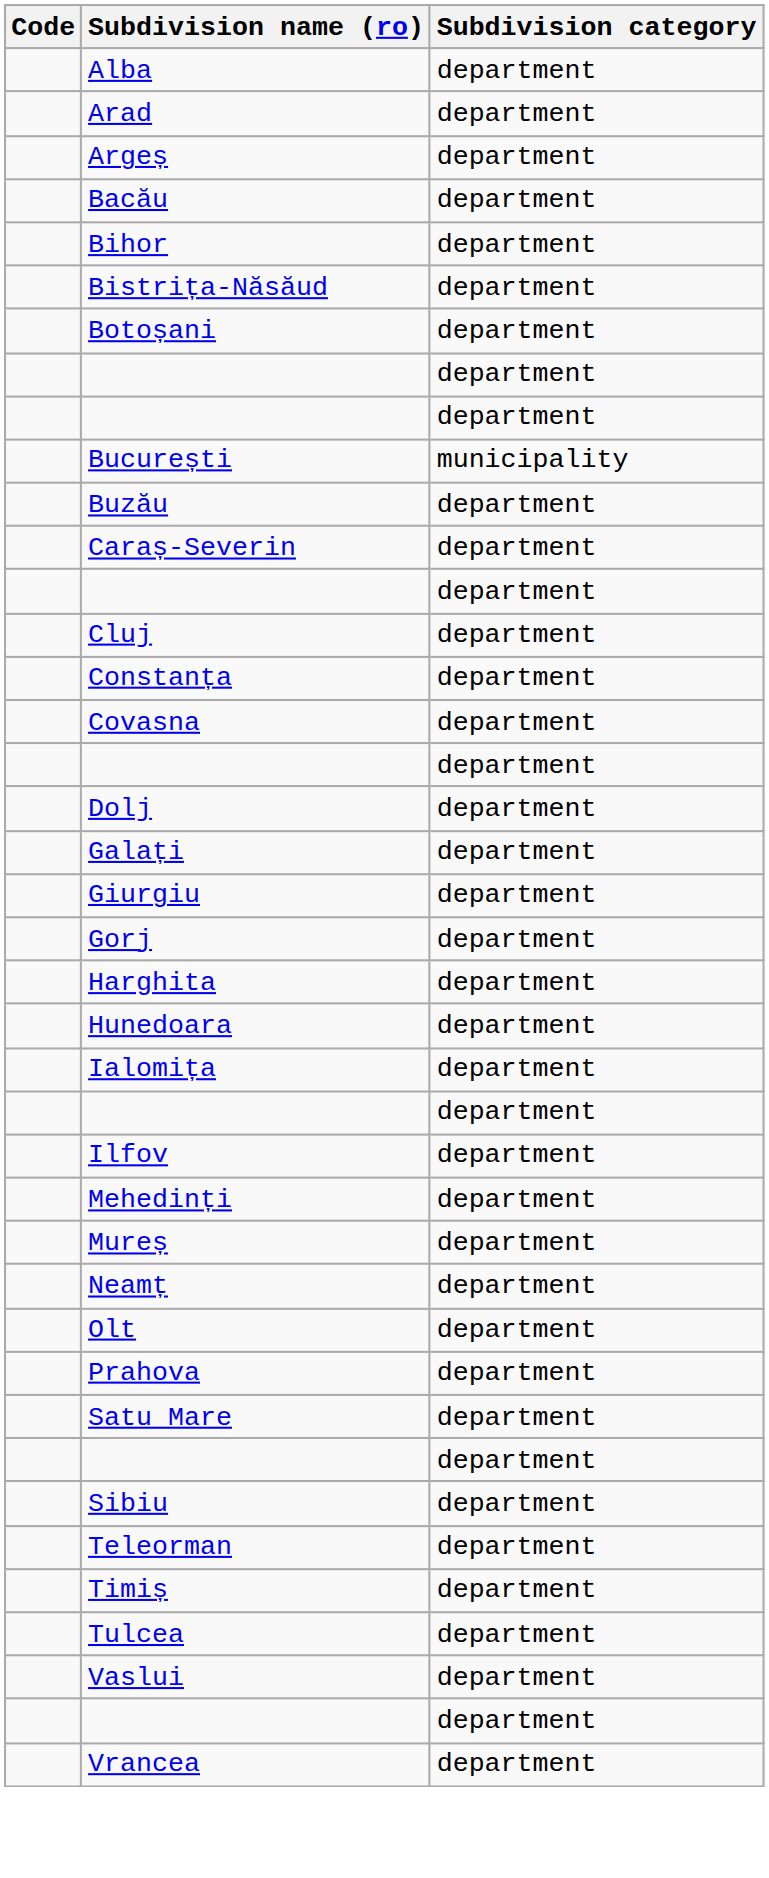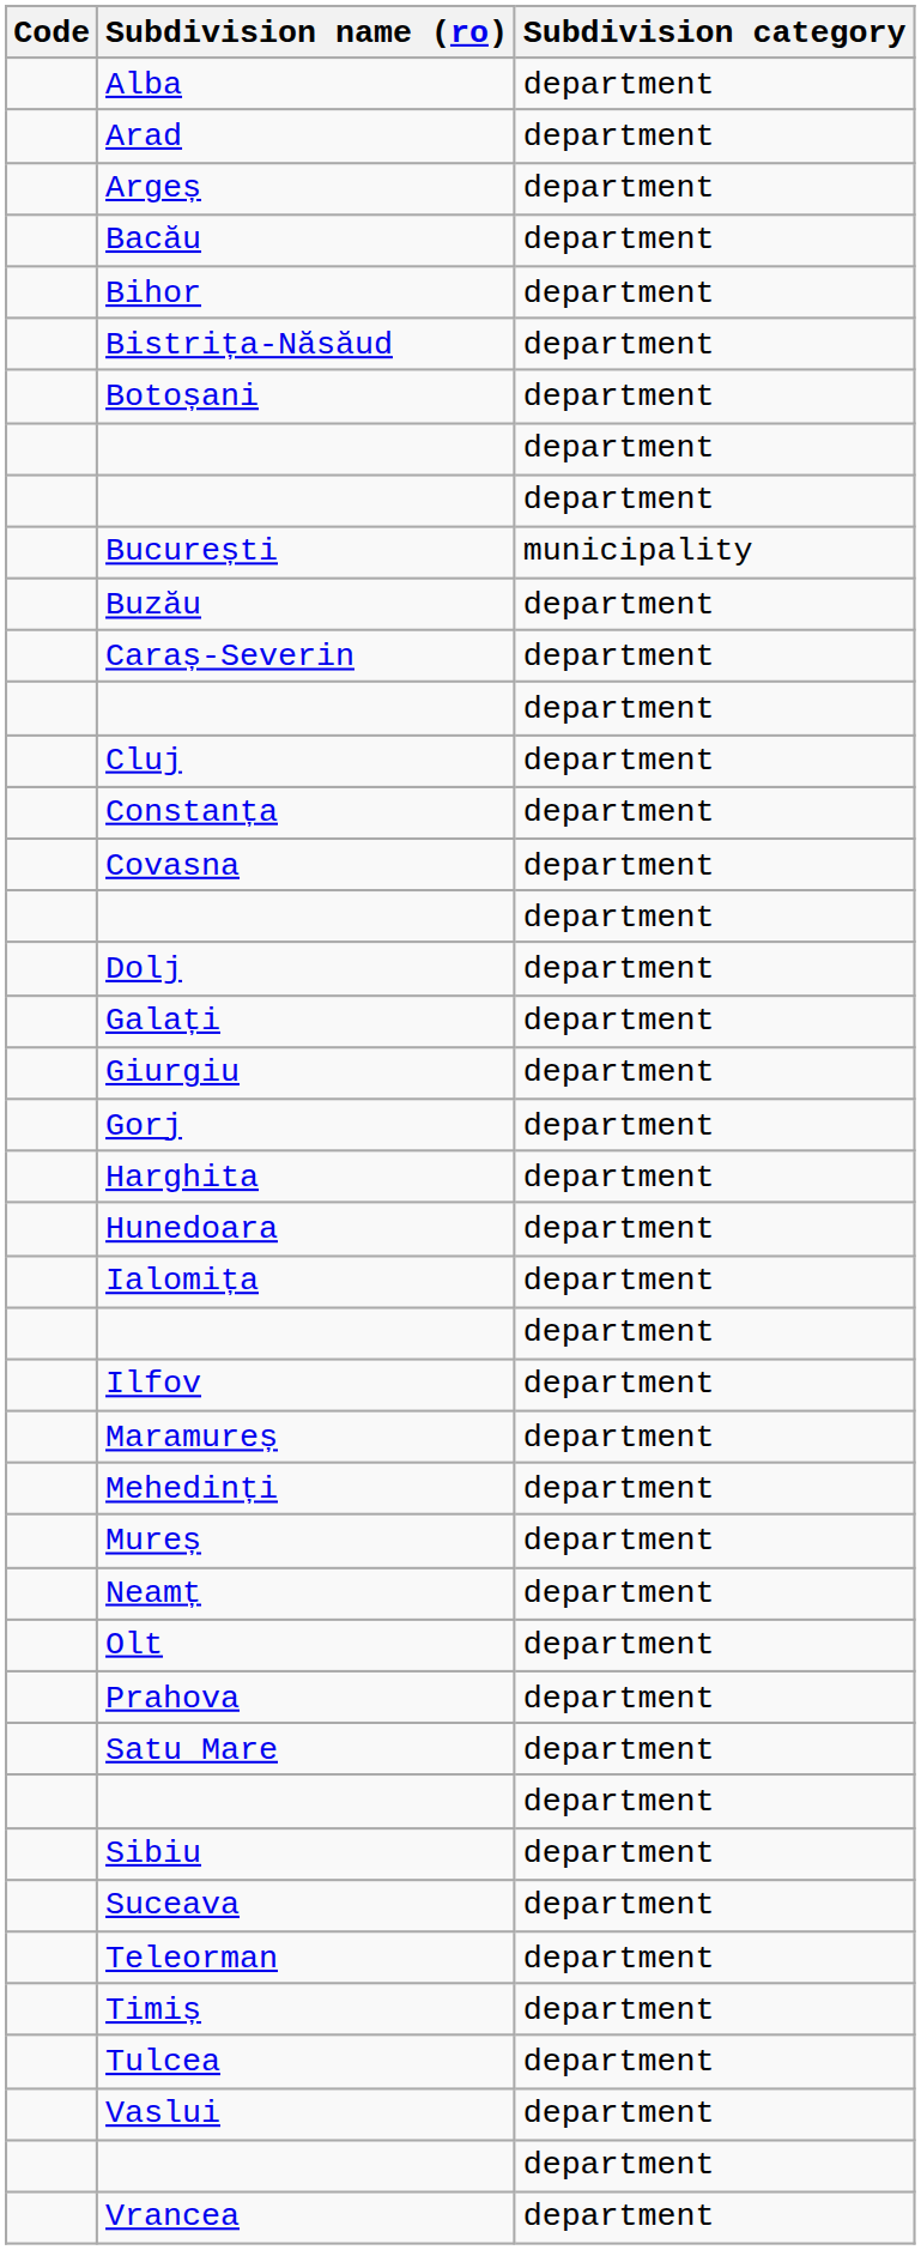 <table class="wikitable sortable">
 <tr>
 <th>Code</th>
 <th>Subdivision name (<a href='#'>ro</a>)</th>
 <th>Subdivision category</th>
 </tr>
 <tr>
 <td></td>
 <td><a href='#'>Alba</a></td>
 <td>department</td>
 </tr>
 <tr>
 <td></td>
 <td><a href='#'>Arad</a></td>
 <td>department</td>
 </tr>
 <tr>
 <td></td>
 <td><a href='#'>Argeș</a></td>
 <td>department</td>
 </tr>
 <tr>
 <td></td>
 <td><a href='#'>Bacău</a></td>
 <td>department</td>
 </tr>
 <tr>
 <td></td>
 <td><a href='#'>Bihor</a></td>
 <td>department</td>
 </tr>
 <tr>
 <td></td>
 <td><a href='#'>Bistrița-Năsăud</a></td>
 <td>department</td>
 </tr>
 <tr>
 <td></td>
 <td><a href='#'>Botoșani</a></td>
 <td>department</td>
 </tr>
 <tr>
 <td></td>
 <td></td>
 <td>department</td>
 </tr>
 <tr>
 <td></td>
 <td></td>
 <td>department</td>
 </tr>
 <tr>
 <td></td>
 <td><a href='#'>București</a></td>
 <td>municipality</td>
 </tr>
 <tr>
 <td></td>
 <td><a href='#'>Buzău</a></td>
 <td>department</td>
 </tr>
 <tr>
 <td></td>
 <td><a href='#'>Caraș-Severin</a></td>
 <td>department</td>
 </tr>
 <tr>
 <td></td>
 <td></td>
 <td>department</td>
 </tr>
 <tr>
 <td></td>
 <td><a href='#'>Cluj</a></td>
 <td>department</td>
 </tr>
 <tr>
 <td></td>
 <td><a href='#'>Constanța</a></td>
 <td>department</td>
 </tr>
 <tr>
 <td></td>
 <td><a href='#'>Covasna</a></td>
 <td>department</td>
 </tr>
 <tr>
 <td></td>
 <td></td>
 <td>department</td>
 </tr>
 <tr>
 <td></td>
 <td><a href='#'>Dolj</a></td>
 <td>department</td>
 </tr>
 <tr>
 <td></td>
 <td><a href='#'>Galați</a></td>
 <td>department</td>
 </tr>
 <tr>
 <td></td>
 <td><a href='#'>Giurgiu</a></td>
 <td>department</td>
 </tr>
 <tr>
 <td></td>
 <td><a href='#'>Gorj</a></td>
 <td>department</td>
 </tr>
 <tr>
 <td></td>
 <td><a href='#'>Harghita</a></td>
 <td>department</td>
 </tr>
 <tr>
 <td></td>
 <td><a href='#'>Hunedoara</a></td>
 <td>department</td>
 </tr>
 <tr>
 <td></td>
 <td><a href='#'>Ialomița</a></td>
 <td>department</td>
 </tr>
 <tr>
 <td></td>
 <td></td>
 <td>department</td>
 </tr>
 <tr>
 <td></td>
 <td><a href='#'>Ilfov</a></td>
 <td>department</td>
 </tr>
 <tr>
 <td></td>
+<td><a href='#'>Maramureș</a></td>
+<td>department</td>
+</tr>
+<tr>
+<td></td>
 <td><a href='#'>Mehedinți</a></td>
 <td>department</td>
 </tr>
 <tr>
 <td></td>
 <td><a href='#'>Mureș</a></td>
 <td>department</td>
 </tr>
 <tr>
 <td></td>
 <td><a href='#'>Neamț</a></td>
 <td>department</td>
 </tr>
 <tr>
 <td></td>
 <td><a href='#'>Olt</a></td>
 <td>department</td>
 </tr>
 <tr>
 <td></td>
 <td><a href='#'>Prahova</a></td>
 <td>department</td>
 </tr>
 <tr>
 <td></td>
 <td><a href='#'>Satu Mare</a></td>
 <td>department</td>
 </tr>
 <tr>
 <td></td>
 <td></td>
 <td>department</td>
 </tr>
 <tr>
 <td></td>
 <td><a href='#'>Sibiu</a></td>
 <td>department</td>
 </tr>
 <tr>
 <td></td>
+<td><a href='#'>Suceava</a></td>
+<td>department</td>
+</tr>
+<tr>
+<td></td>
 <td><a href='#'>Teleorman</a></td>
 <td>department</td>
 </tr>
 <tr>
 <td></td>
 <td><a href='#'>Timiș</a></td>
 <td>department</td>
 </tr>
 <tr>
 <td></td>
 <td><a href='#'>Tulcea</a></td>
 <td>department</td>
 </tr>
 <tr>
 <td></td>
 <td><a href='#'>Vaslui</a></td>
 <td>department</td>
 </tr>
 <tr>
 <td></td>
 <td></td>
 <td>department</td>
 </tr>
 <tr>
 <td></td>
 <td><a href='#'>Vrancea</a></td>
 <td>department</td>
 </tr>
 </table>
